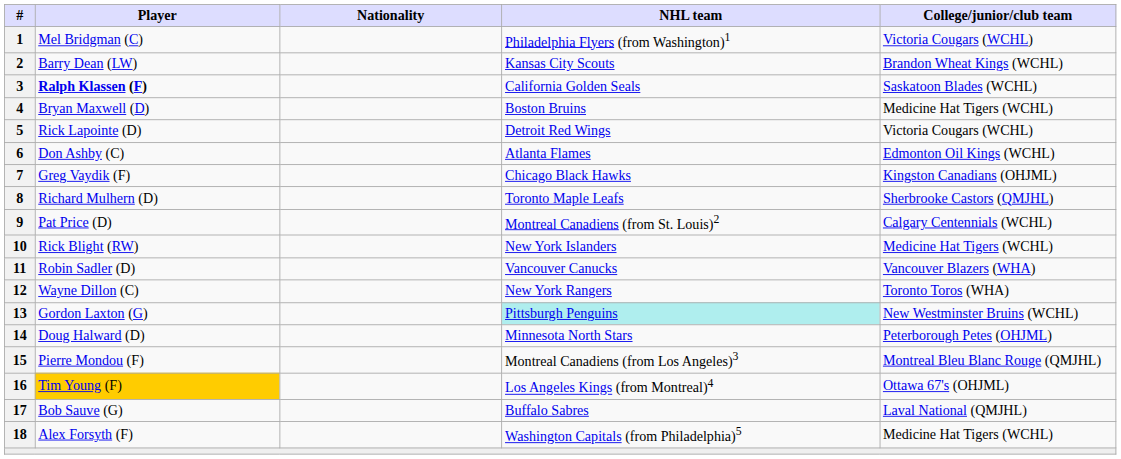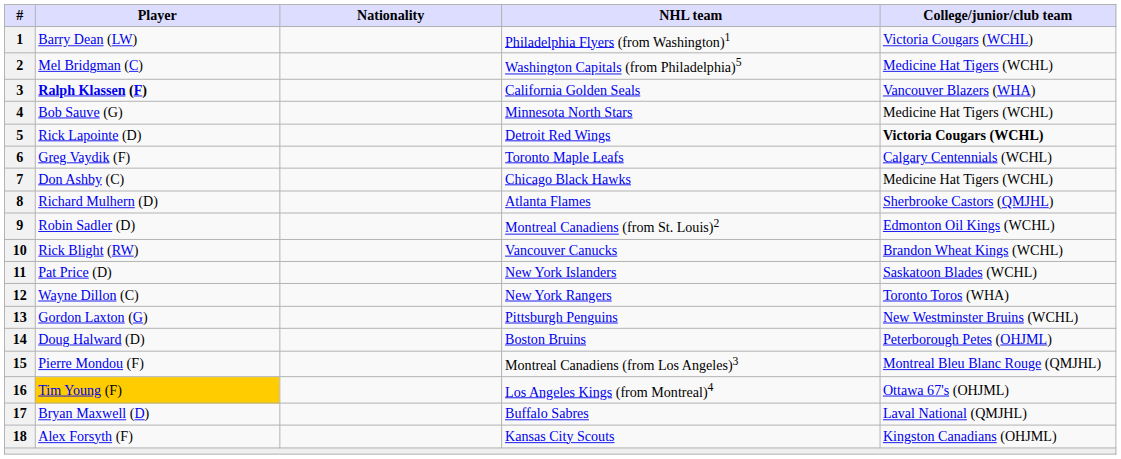 <table class="wikitable" style="width: 100%">
 <tr>
 <th style="background:#ddf; width:2.75%;">#</th>
 <th style="background:#ddf; width:22.0%;">Player</th>
 <th style="background:#ddf; width:20.0%;">Nationality</th>
 <th style="background:#ddf; width:34.0%;">NHL team</th>
 <th style="background:#ddf; width:100.0%;">College/junior/club team</th>
 </tr>
 <tr>
 <th>1</th>
-<td><a href='#'>Mel Bridgman</a> (<a href='#'>C</a>)</td>
+<td><a href='#'>Barry Dean</a> (<a href='#'>LW</a>)</td>
 <td></td>
 <td><a href='#'>Philadelphia Flyers</a> (from Washington)<sup>1</sup></td>
 <td><a href='#'>Victoria Cougars</a> (<a href='#'>WCHL</a>)</td>
 </tr>
 <tr>
 <th>2</th>
-<td><a href='#'>Barry Dean</a> (<a href='#'>LW</a>)</td>
+<td><a href='#'>Mel Bridgman</a> (<a href='#'>C</a>)</td>
 <td></td>
-<td><a href='#'>Kansas City Scouts</a></td>
-<td><a href='#'>Brandon Wheat Kings</a> (WCHL)</td>
+<td><a href='#'>Washington Capitals</a> (from Philadelphia)<sup>5</sup></td>
+<td><a href='#'>Medicine Hat Tigers</a> (WCHL)</td>
 </tr>
 <tr>
 <th>3</th>
 <td><strong><a href='#'>Ralph Klassen</a> (<a href='#'>F</a>)</strong></td>
 <td></td>
 <td><a href='#'>California Golden Seals</a></td>
-<td><a href='#'>Saskatoon Blades</a> (WCHL)</td>
+<td><a href='#'>Vancouver Blazers</a> (<a href='#'>WHA</a>)</td>
 </tr>
 <tr>
 <th>4</th>
-<td><a href='#'>Bryan Maxwell</a> (<a href='#'>D</a>)</td>
+<td><a href='#'>Bob Sauve</a> (G)</td>
 <td></td>
-<td><a href='#'>Boston Bruins</a></td>
+<td><a href='#'>Minnesota North Stars</a></td>
 <td>Medicine Hat Tigers (WCHL)</td>
 </tr>
 <tr>
 <th>5</th>
 <td><a href='#'>Rick Lapointe</a> (D)</td>
 <td></td>
 <td><a href='#'>Detroit Red Wings</a></td>
-<td>Victoria Cougars (WCHL)</td>
+<td><strong>Victoria Cougars (WCHL)</strong></td>
 </tr>
 <tr>
 <th>6</th>
-<td><a href='#'>Don Ashby</a> (C)</td>
+<td><a href='#'>Greg Vaydik</a> (F)</td>
 <td></td>
-<td><a href='#'>Atlanta Flames</a></td>
-<td><a href='#'>Edmonton Oil Kings</a> (WCHL)</td>
+<td><a href='#'>Toronto Maple Leafs</a></td>
+<td><a href='#'>Calgary Centennials</a> (WCHL)</td>
 </tr>
 <tr>
 <th>7</th>
-<td><a href='#'>Greg Vaydik</a> (F)</td>
+<td><a href='#'>Don Ashby</a> (C)</td>
 <td></td>
 <td><a href='#'>Chicago Black Hawks</a></td>
-<td><a href='#'>Kingston Canadians</a> (OHJML)</td>
+<td>Medicine Hat Tigers (WCHL)</td>
 </tr>
 <tr>
 <th>8</th>
 <td><a href='#'>Richard Mulhern</a> (D)</td>
 <td></td>
-<td><a href='#'>Toronto Maple Leafs</a></td>
+<td><a href='#'>Atlanta Flames</a></td>
 <td><a href='#'>Sherbrooke Castors</a> (<a href='#'>QMJHL</a>)</td>
 </tr>
 <tr>
 <th>9</th>
-<td><a href='#'>Pat Price</a> (D)</td>
+<td><a href='#'>Robin Sadler</a> (D)</td>
 <td></td>
 <td><a href='#'>Montreal Canadiens</a> (from St. Louis)<sup>2</sup></td>
-<td><a href='#'>Calgary Centennials</a> (WCHL)</td>
+<td><a href='#'>Edmonton Oil Kings</a> (WCHL)</td>
 </tr>
 <tr>
 <th>10</th>
 <td><a href='#'>Rick Blight</a> (<a href='#'>RW</a>)</td>
 <td></td>
-<td><a href='#'>New York Islanders</a></td>
-<td><a href='#'>Medicine Hat Tigers</a> (WCHL)</td>
+<td><a href='#'>Vancouver Canucks</a></td>
+<td><a href='#'>Brandon Wheat Kings</a> (WCHL)</td>
 </tr>
 <tr>
 <th>11</th>
-<td><a href='#'>Robin Sadler</a> (D)</td>
+<td><a href='#'>Pat Price</a> (D)</td>
 <td></td>
-<td><a href='#'>Vancouver Canucks</a></td>
-<td><a href='#'>Vancouver Blazers</a> (<a href='#'>WHA</a>)</td>
+<td><a href='#'>New York Islanders</a></td>
+<td><a href='#'>Saskatoon Blades</a> (WCHL)</td>
 </tr>
 <tr>
 <th>12</th>
 <td><a href='#'>Wayne Dillon</a> (C)</td>
 <td></td>
 <td><a href='#'>New York Rangers</a></td>
 <td><a href='#'>Toronto Toros</a> (WHA)</td>
 </tr>
 <tr>
 <th>13</th>
 <td><a href='#'>Gordon Laxton</a> (<a href='#'>G</a>)</td>
 <td></td>
-<td style="background: paleturquoise;"><a href='#'>Pittsburgh Penguins</a></td>
+<td><a href='#'>Pittsburgh Penguins</a></td>
 <td><a href='#'>New Westminster Bruins</a> (WCHL)</td>
 </tr>
 <tr>
 <th>14</th>
 <td><a href='#'>Doug Halward</a> (D)</td>
 <td></td>
-<td><a href='#'>Minnesota North Stars</a></td>
+<td><a href='#'>Boston Bruins</a></td>
 <td><a href='#'>Peterborough Petes</a> (<a href='#'>OHJML</a>)</td>
 </tr>
 <tr>
 <th>15</th>
 <td><a href='#'>Pierre Mondou</a> (F)</td>
 <td></td>
 <td>Montreal Canadiens (from Los Angeles)<sup>3</sup></td>
 <td><a href='#'>Montreal Bleu Blanc Rouge</a> (QMJHL)</td>
 </tr>
 <tr>
 <th>16</th>
 <td bgcolor="#FFCC00"><a href='#'>Tim Young</a> (F)</td>
 <td></td>
 <td><a href='#'>Los Angeles Kings</a> (from Montreal)<sup>4</sup></td>
 <td><a href='#'>Ottawa 67's</a> (OHJML)</td>
 </tr>
 <tr>
 <th>17</th>
-<td><a href='#'>Bob Sauve</a> (G)</td>
+<td><a href='#'>Bryan Maxwell</a> (<a href='#'>D</a>)</td>
 <td></td>
 <td><a href='#'>Buffalo Sabres</a></td>
 <td><a href='#'>Laval National</a> (QMJHL)</td>
 </tr>
 <tr>
 <th>18</th>
 <td><a href='#'>Alex Forsyth</a> (F)</td>
 <td></td>
-<td><a href='#'>Washington Capitals</a> (from Philadelphia)<sup>5</sup></td>
-<td>Medicine Hat Tigers (WCHL)</td>
+<td><a href='#'>Kansas City Scouts</a></td>
+<td><a href='#'>Kingston Canadians</a> (OHJML)</td>
 </tr>
 <tr>
 <td align=center colspan="6" bgcolor="#efefef"></td>
 </tr>
 </table>
